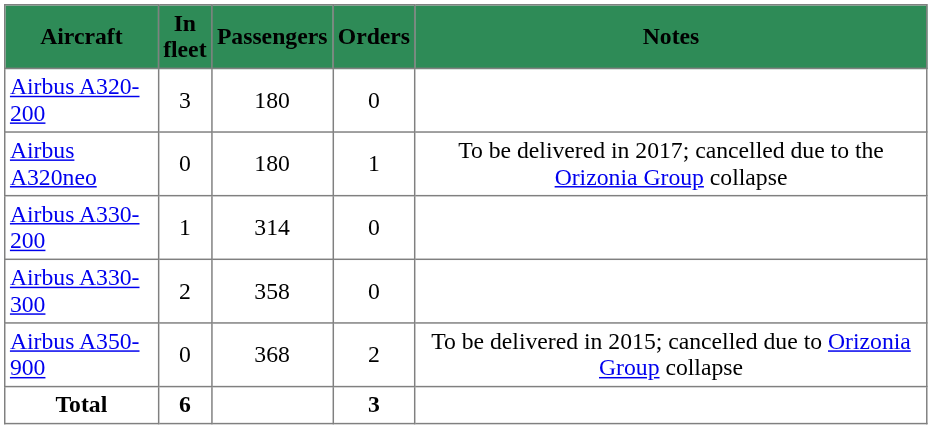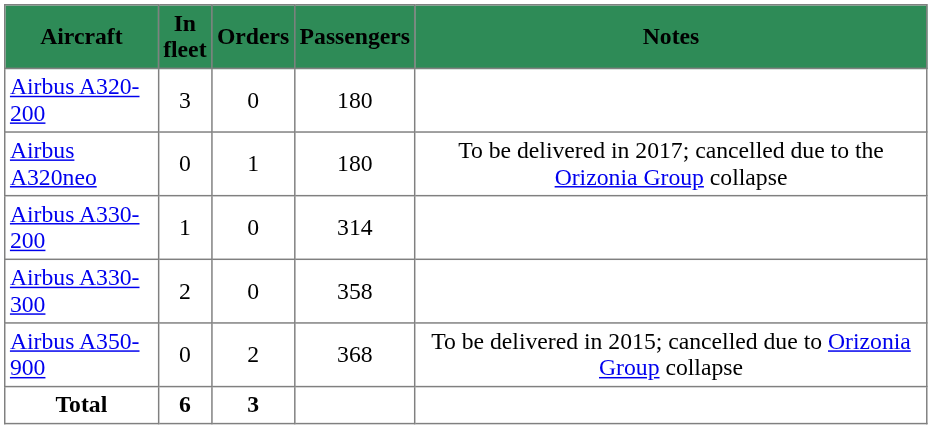 <table class="toccolours" border="1" cellpadding="3" style="margin:1em auto; border-collapse:collapse">
 <tr style="background:seagreen;">
 <th>Aircraft</th>
 <th style="width:25px;">In fleet</th>
+<th>Orders</th>
 <th>Passengers</th>
-<th>Orders</th>
 <th>Notes</th>
 </tr>
 <tr>
 <td><a href='#'>Airbus A320-200</a></td>
 <td align=center>3</td>
+<td align=center>0</td>
 <td align=center>180</td>
-<td align=center>0</td>
 <td align="center"></td>
 </tr>
 <tr>
 <td><a href='#'>Airbus A320neo</a></td>
 <td align=center>0</td>
+<td align=center>1</td>
 <td align=center>180</td>
-<td align=center>1</td>
 <td align="center">To be delivered in 2017; cancelled due to the <a href='#'>Orizonia Group</a> collapse</td>
 </tr>
 <tr>
 <td><a href='#'>Airbus A330-200</a></td>
 <td align=center>1</td>
+<td align=center>0</td>
 <td align=center>314</td>
-<td align=center>0</td>
 <td align="center"></td>
 </tr>
 <tr>
 <td><a href='#'>Airbus A330-300</a></td>
 <td align=center>2</td>
+<td align=center>0</td>
 <td align=center>358</td>
-<td align=center>0</td>
 <td align="center"></td>
 </tr>
 <tr>
 <td><a href='#'>Airbus A350-900</a></td>
 <td align=center>0</td>
+<td align=center>2</td>
 <td align=center>368</td>
-<td align=center>2</td>
 <td align="center">To be delivered in 2015; cancelled due to <a href='#'>Orizonia Group</a> collapse</td>
 </tr>
 <tr>
 <td align="center"><strong>Total</strong></td>
 <td align="center"><strong>6</strong></td>
+<td align="center"><strong>3</strong></td>
 <td align="center"></td>
-<td align="center"><strong>3</strong></td>
 <td></td>
 </tr>
 </table>
